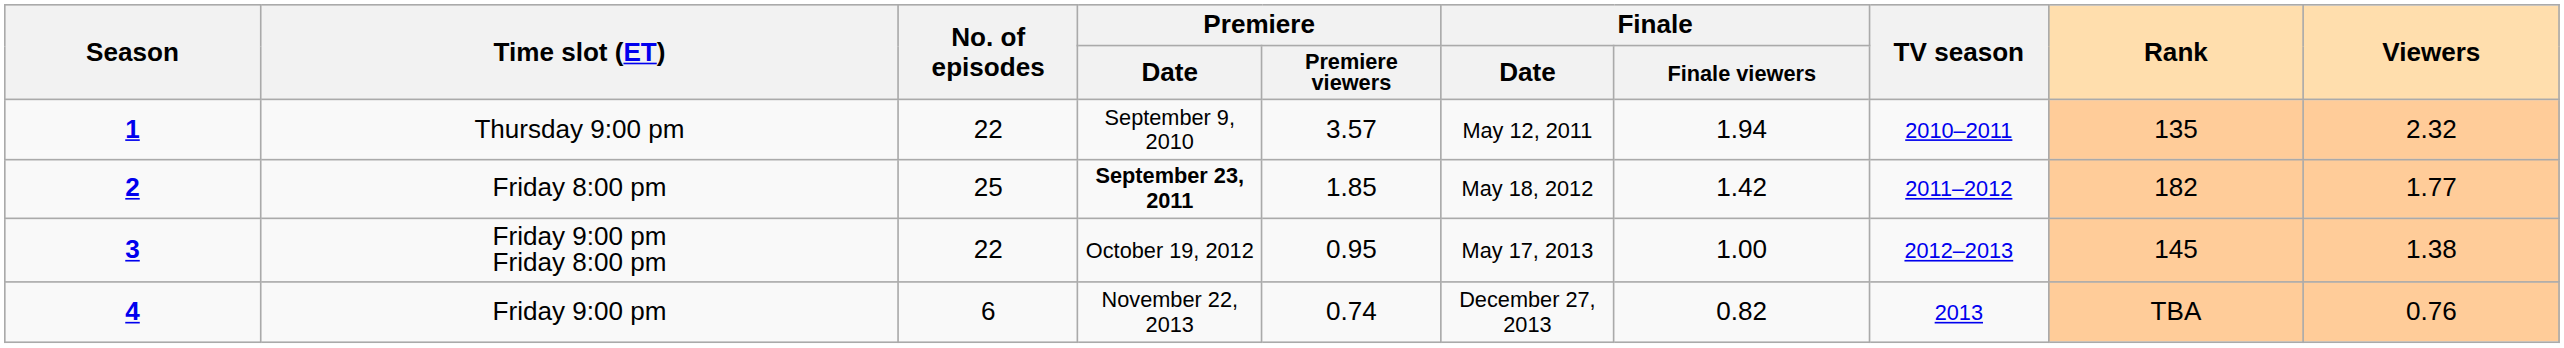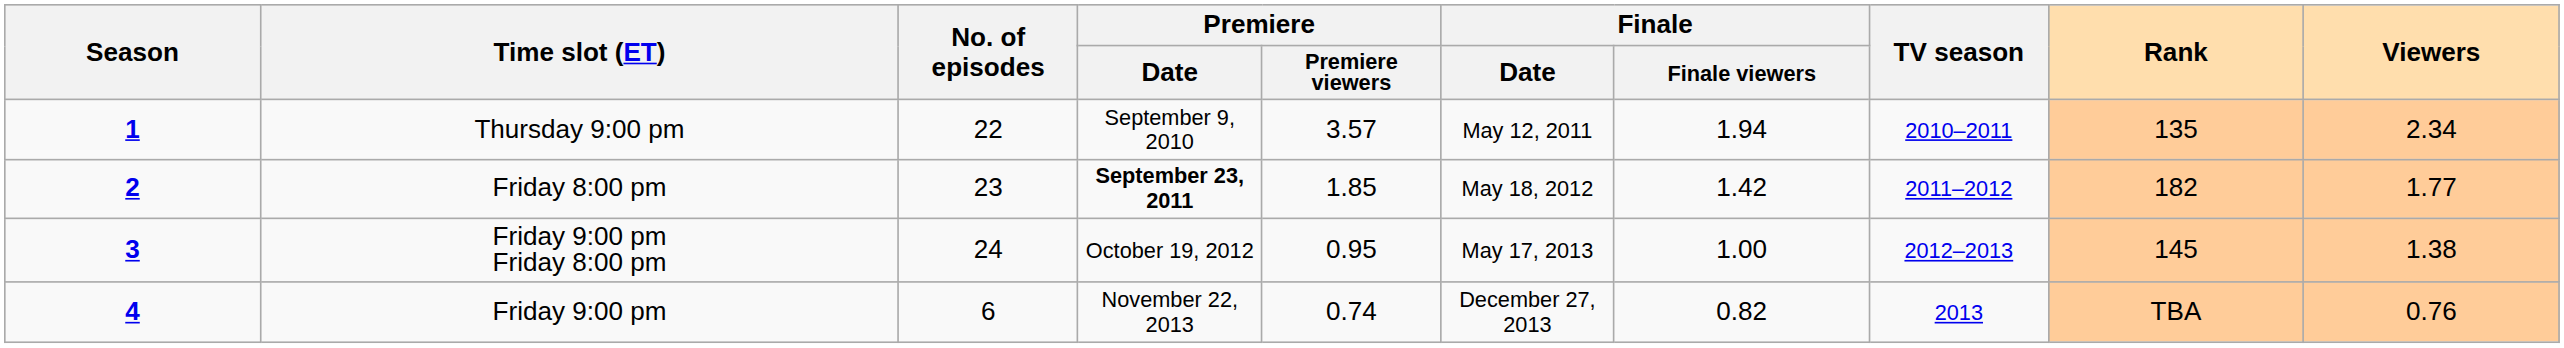 <table class="wikitable plainrowheaders" style="text-align:center">
 <tr>
 <th scope="col" style="width:10%;" rowspan="2">Season</th>
 <th scope="col" style="width:25%;" rowspan="2">Time slot (<a href='#'>ET</a>)</th>
 <th scope="col" style="width:7%;" rowspan="2">No. of episodes</th>
 <th scope="col" colspan=2>Premiere</th>
 <th scope="col" colspan=2>Finale</th>
 <th scope="col" style="width:7%;" rowspan="2">TV season</th>
 <th scope="col" style="width:10%; background:#ffdead;" rowspan="2">Rank</th>
 <th scope="col" style="width:10%; background:#ffdead;" rowspan="2">Viewers </th>
 </tr>
 <tr>
 <th>Date</th>
 <th span style="width:7%; font-size:smaller; line-height:100%;">Premiere viewers </th>
 <th>Date</th>
 <th span style="width:10%; font-size:smaller; line-height:100%;">Finale viewers </th>
 </tr>
 <tr>
 <td scope="row"><strong><a href='#'>1</a></strong></td>
 <td span style="font-weight:normal;line-height:100%">Thursday 9:00 pm</td>
 <td>22</td>
 <td style="font-size:smaller">September 9, 2010</td>
 <td>3.57</td>
 <td style="font-size:smaller">May 12, 2011</td>
 <td>1.94</td>
 <td style="font-size:smaller"><a href='#'>2010–2011</a></td>
 <td style="background:#fc9;">135</td>
-<td style="background:#fc9;">2.32</td>
+<td style="background:#fc9;">2.34</td>
 </tr>
 <tr>
 <td scope="row"><strong><a href='#'>2</a></strong></td>
 <td span style="font-weight:normal;line-height:100%">Friday 8:00 pm</td>
-<td>25</td>
+<td>23</td>
 <td style="font-size:smaller"><strong>September 23, 2011</strong></td>
 <td>1.85</td>
 <td style="font-size:smaller">May 18, 2012</td>
 <td>1.42</td>
 <td style="font-size:smaller"><a href='#'>2011–2012</a></td>
 <td style="background:#fc9;">182</td>
 <td style="background:#fc9;">1.77</td>
 </tr>
 <tr>
 <td scope="row"><strong><a href='#'>3</a></strong></td>
 <td span style="font-weight:normal;line-height:100%">Friday 9:00 pm<br>Friday 8:00 pm</td>
-<td>22</td>
+<td>24</td>
 <td style="font-size: smaller;">October 19, 2012</td>
 <td>0.95</td>
 <td style="font-size:smaller">May 17, 2013</td>
 <td>1.00</td>
 <td style="font-size:smaller"><a href='#'>2012–2013</a></td>
 <td style="background:#fc9;">145</td>
 <td style="background:#fc9;">1.38</td>
 </tr>
 <tr>
 <td scope="row"><strong><a href='#'>4</a></strong></td>
 <td span style="font-weight:normal;line-height:100%">Friday 9:00 pm</td>
 <td>6</td>
 <td style="font-size:smaller">November 22, 2013</td>
 <td>0.74</td>
 <td style="font-size:smaller">December 27, 2013</td>
 <td>0.82</td>
 <td style="font-size:smaller"><a href='#'>2013</a></td>
 <td style="background:#fc9;">TBA</td>
 <td style="background:#fc9;">0.76</td>
 </tr>
 </table>
